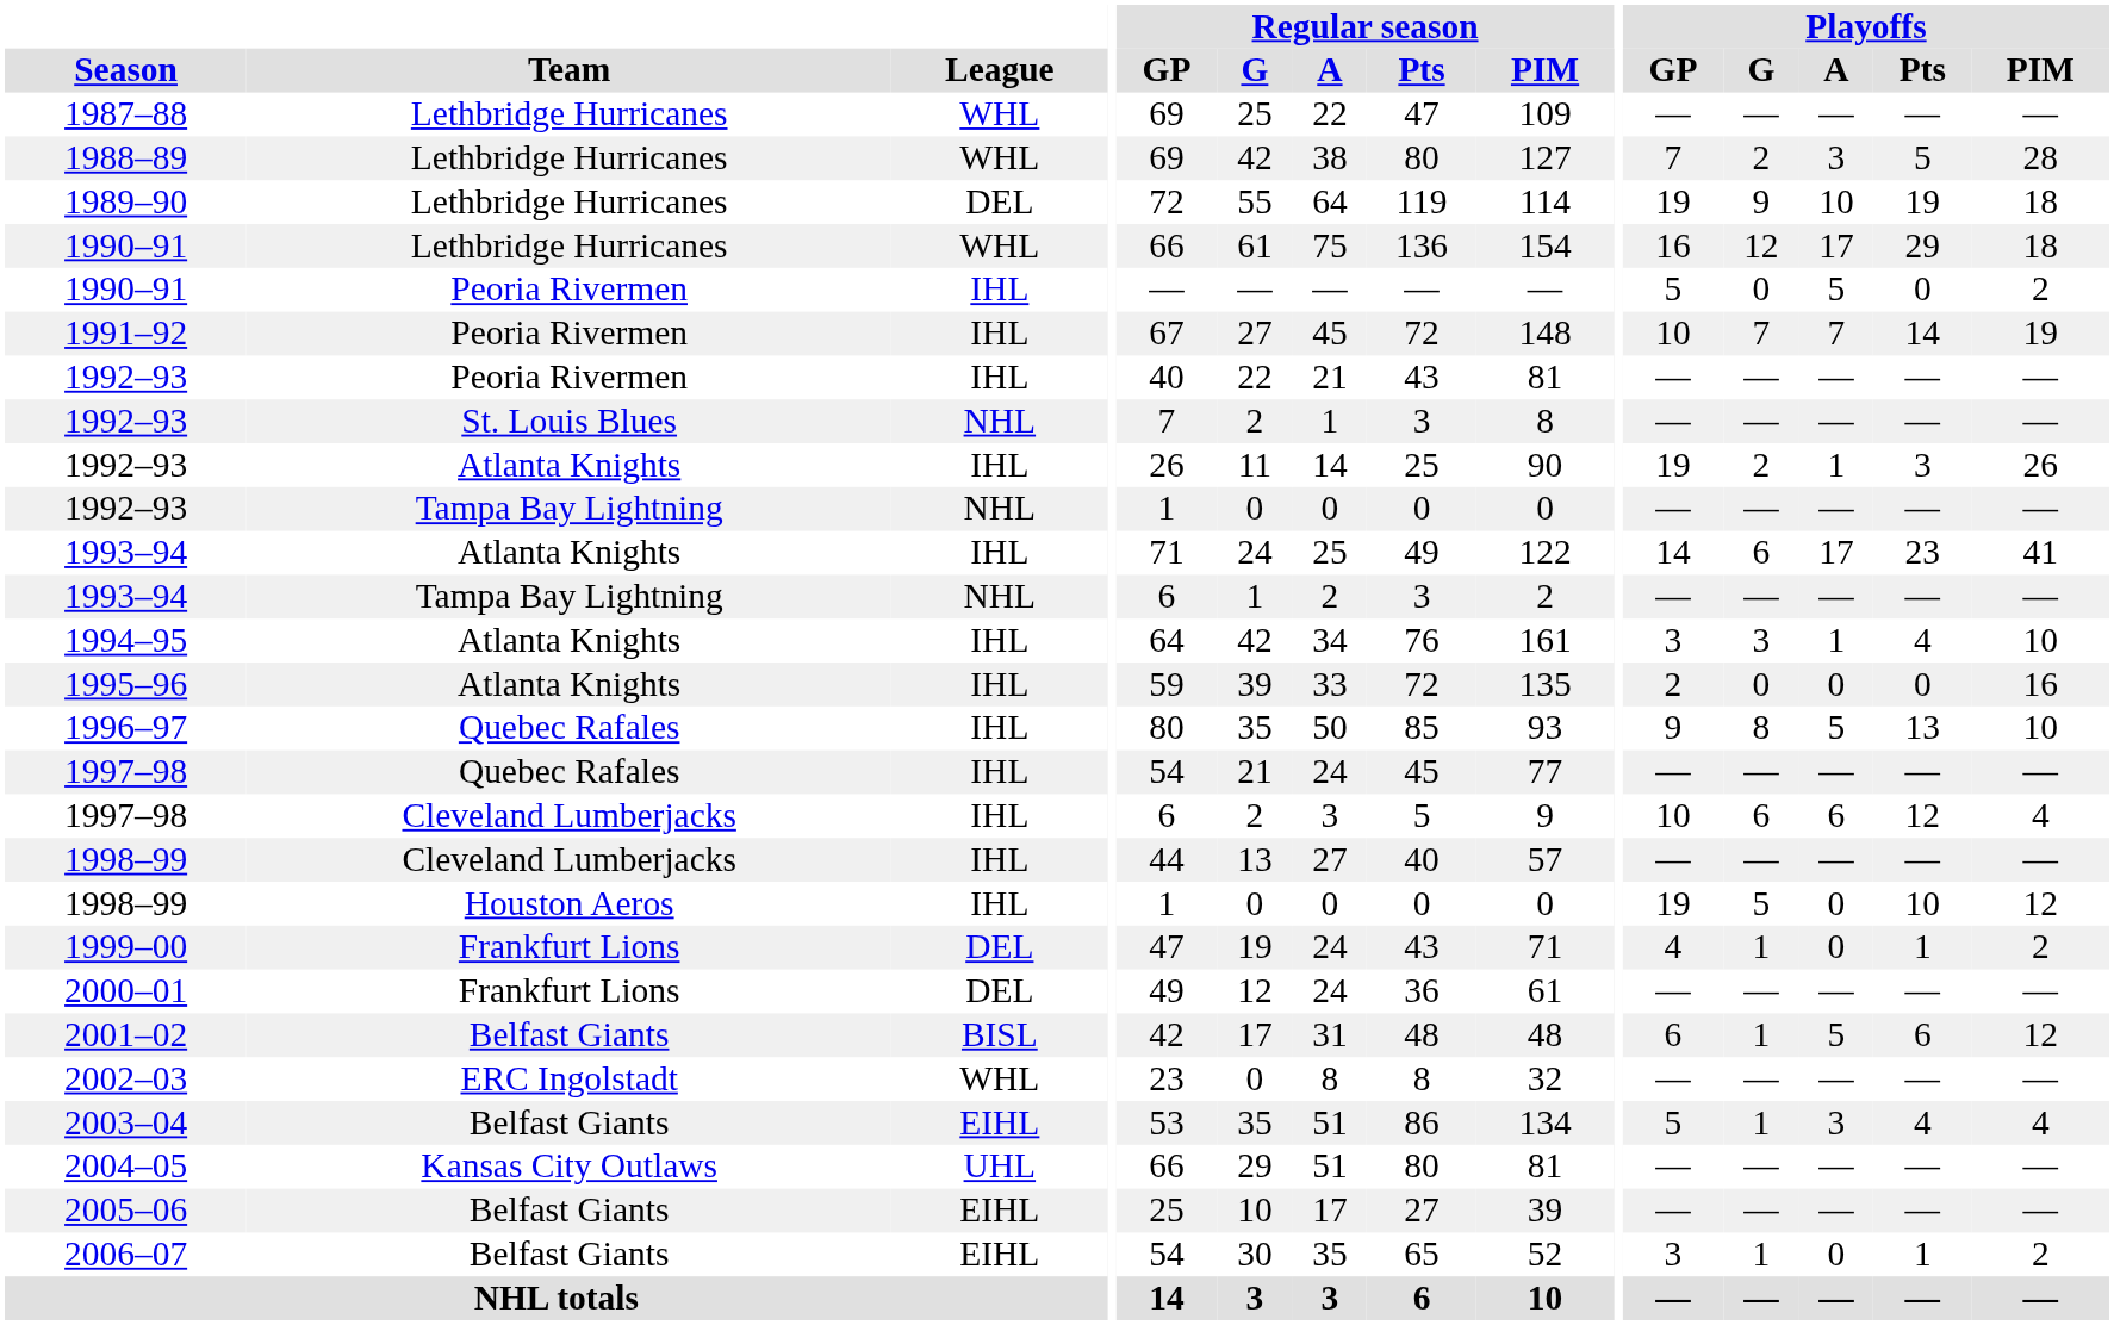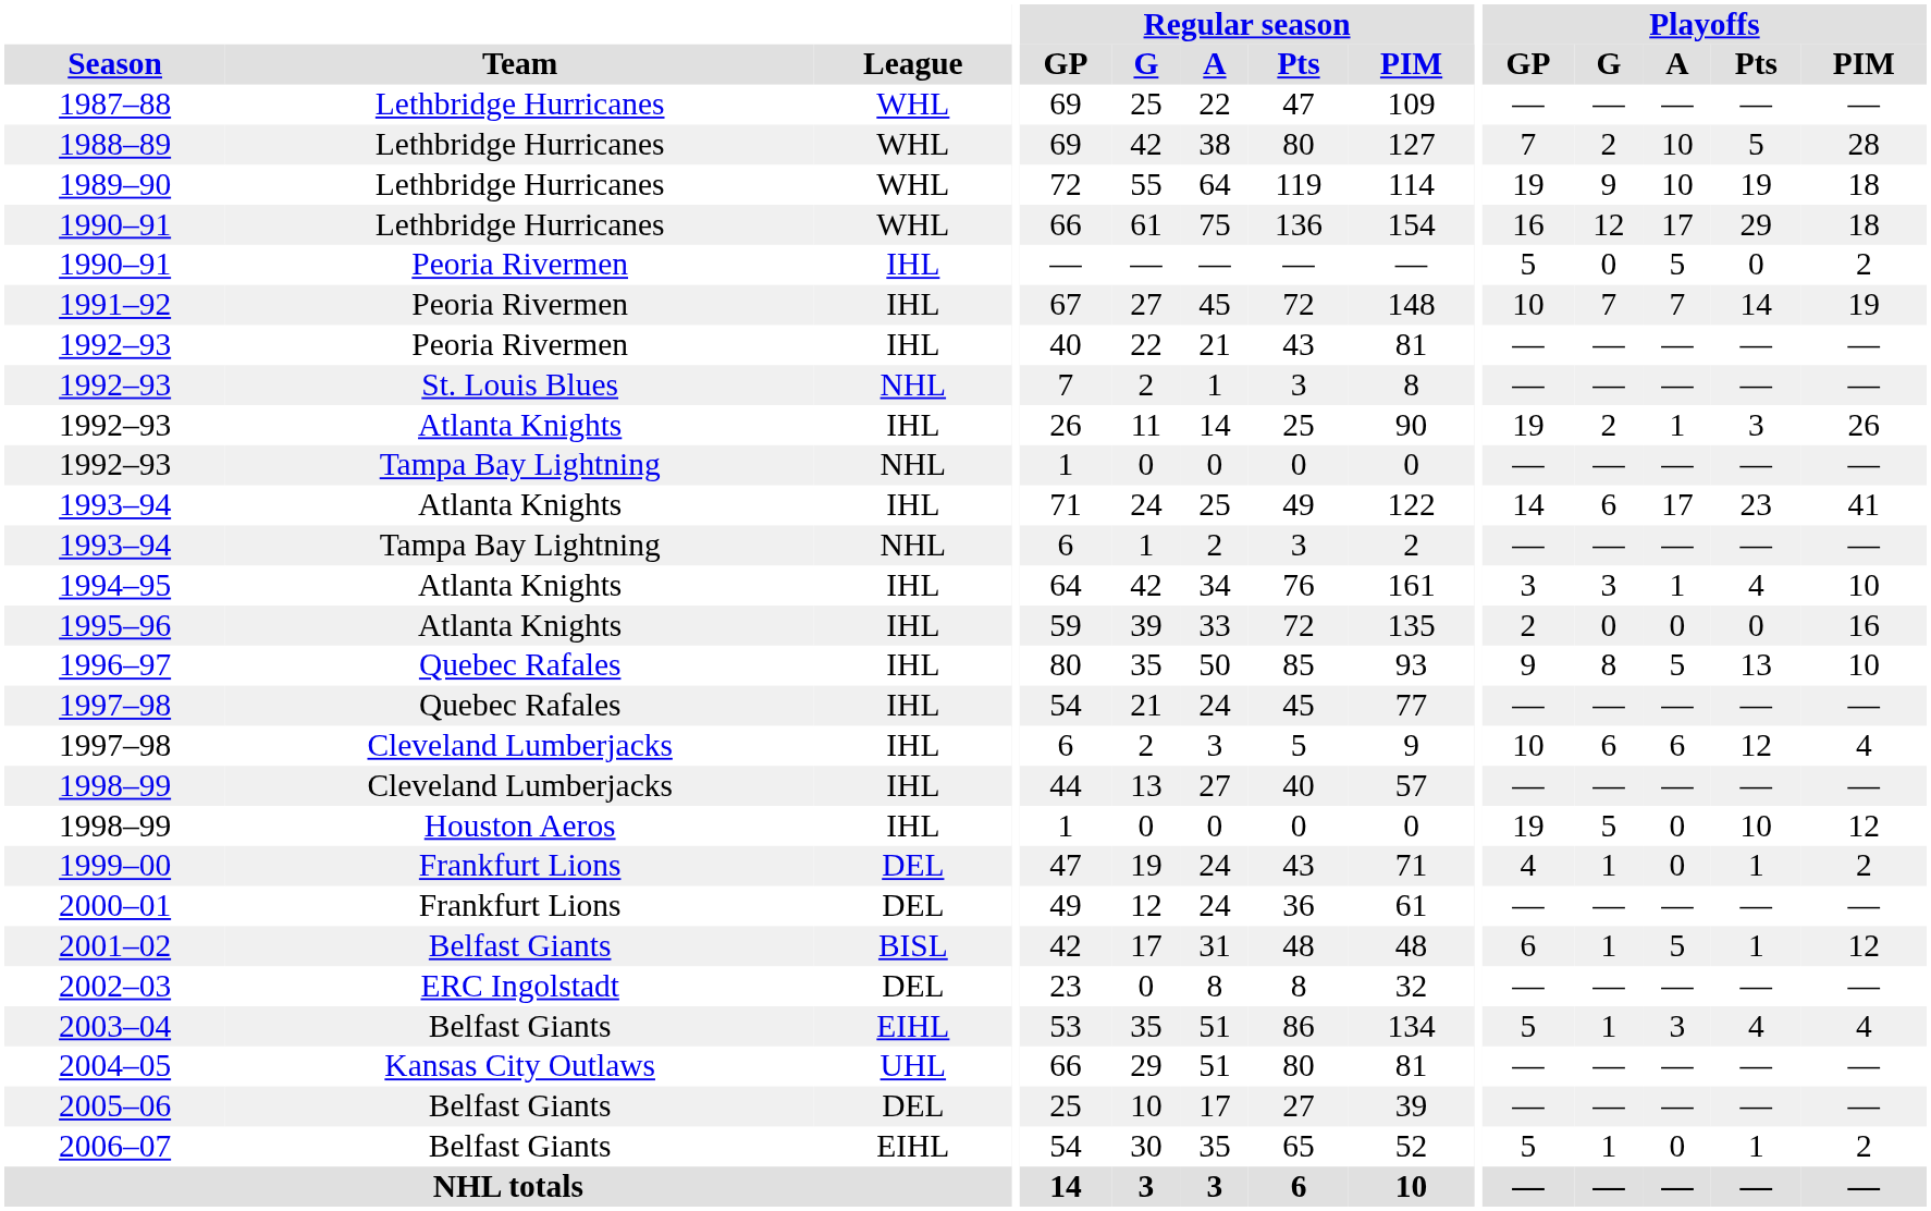 <table border="0" cellpadding="1" cellspacing="0" style="text-align:center; width:60em">
 <tr bgcolor="#e0e0e0">
 <th colspan="3" bgcolor="#ffffff"></th>
 <th rowspan="99" bgcolor="#ffffff"></th>
 <th colspan="5"><a href='#'>Regular season</a></th>
 <th rowspan="99" bgcolor="#ffffff"></th>
 <th colspan="5"><a href='#'>Playoffs</a></th>
 </tr>
 <tr bgcolor="#e0e0e0">
 <th><a href='#'>Season</a></th>
 <th>Team</th>
 <th>League</th>
 <th>GP</th>
 <th><a href='#'>G</a></th>
 <th><a href='#'>A</a></th>
 <th><a href='#'>Pts</a></th>
 <th><a href='#'>PIM</a></th>
 <th>GP</th>
 <th>G</th>
 <th>A</th>
 <th>Pts</th>
 <th>PIM</th>
 </tr>
 <tr>
 <td><a href='#'>1987–88</a></td>
 <td><a href='#'>Lethbridge Hurricanes</a></td>
 <td><a href='#'>WHL</a></td>
 <td>69</td>
 <td>25</td>
 <td>22</td>
 <td>47</td>
 <td>109</td>
 <td>—</td>
 <td>—</td>
 <td>—</td>
 <td>—</td>
 <td>—</td>
 </tr>
 <tr bgcolor="#f0f0f0">
 <td><a href='#'>1988–89</a></td>
 <td>Lethbridge Hurricanes</td>
 <td>WHL</td>
 <td>69</td>
 <td>42</td>
 <td>38</td>
 <td>80</td>
 <td>127</td>
 <td>7</td>
 <td>2</td>
-<td>3</td>
+<td>10</td>
 <td>5</td>
 <td>28</td>
 </tr>
 <tr>
 <td><a href='#'>1989–90</a></td>
 <td>Lethbridge Hurricanes</td>
-<td>DEL</td>
+<td>WHL</td>
 <td>72</td>
 <td>55</td>
 <td>64</td>
 <td>119</td>
 <td>114</td>
 <td>19</td>
 <td>9</td>
 <td>10</td>
 <td>19</td>
 <td>18</td>
 </tr>
 <tr bgcolor="#f0f0f0">
 <td><a href='#'>1990–91</a></td>
 <td>Lethbridge Hurricanes</td>
 <td>WHL</td>
 <td>66</td>
 <td>61</td>
 <td>75</td>
 <td>136</td>
 <td>154</td>
 <td>16</td>
 <td>12</td>
 <td>17</td>
 <td>29</td>
 <td>18</td>
 </tr>
 <tr>
 <td><a href='#'>1990–91</a></td>
 <td><a href='#'>Peoria Rivermen</a></td>
 <td><a href='#'>IHL</a></td>
 <td>—</td>
 <td>—</td>
 <td>—</td>
 <td>—</td>
 <td>—</td>
 <td>5</td>
 <td>0</td>
 <td>5</td>
 <td>0</td>
 <td>2</td>
 </tr>
 <tr bgcolor="#f0f0f0">
 <td><a href='#'>1991–92</a></td>
 <td>Peoria Rivermen</td>
 <td>IHL</td>
 <td>67</td>
 <td>27</td>
 <td>45</td>
 <td>72</td>
 <td>148</td>
 <td>10</td>
 <td>7</td>
 <td>7</td>
 <td>14</td>
 <td>19</td>
 </tr>
 <tr>
 <td><a href='#'>1992–93</a></td>
 <td>Peoria Rivermen</td>
 <td>IHL</td>
 <td>40</td>
 <td>22</td>
 <td>21</td>
 <td>43</td>
 <td>81</td>
 <td>—</td>
 <td>—</td>
 <td>—</td>
 <td>—</td>
 <td>—</td>
 </tr>
 <tr bgcolor="#f0f0f0">
 <td><a href='#'>1992–93</a></td>
 <td><a href='#'>St. Louis Blues</a></td>
 <td><a href='#'>NHL</a></td>
 <td>7</td>
 <td>2</td>
 <td>1</td>
 <td>3</td>
 <td>8</td>
 <td>—</td>
 <td>—</td>
 <td>—</td>
 <td>—</td>
 <td>—</td>
 </tr>
 <tr>
 <td>1992–93</td>
 <td><a href='#'>Atlanta Knights</a></td>
 <td>IHL</td>
 <td>26</td>
 <td>11</td>
 <td>14</td>
 <td>25</td>
 <td>90</td>
 <td>19</td>
 <td>2</td>
 <td>1</td>
 <td>3</td>
 <td>26</td>
 </tr>
 <tr bgcolor="#f0f0f0">
 <td>1992–93</td>
 <td><a href='#'>Tampa Bay Lightning</a></td>
 <td>NHL</td>
 <td>1</td>
 <td>0</td>
 <td>0</td>
 <td>0</td>
 <td>0</td>
 <td>—</td>
 <td>—</td>
 <td>—</td>
 <td>—</td>
 <td>—</td>
 </tr>
 <tr>
 <td><a href='#'>1993–94</a></td>
 <td>Atlanta Knights</td>
 <td>IHL</td>
 <td>71</td>
 <td>24</td>
 <td>25</td>
 <td>49</td>
 <td>122</td>
 <td>14</td>
 <td>6</td>
 <td>17</td>
 <td>23</td>
 <td>41</td>
 </tr>
 <tr bgcolor="#f0f0f0">
 <td><a href='#'>1993–94</a></td>
 <td>Tampa Bay Lightning</td>
 <td>NHL</td>
 <td>6</td>
 <td>1</td>
 <td>2</td>
 <td>3</td>
 <td>2</td>
 <td>—</td>
 <td>—</td>
 <td>—</td>
 <td>—</td>
 <td>—</td>
 </tr>
 <tr>
 <td><a href='#'>1994–95</a></td>
 <td>Atlanta Knights</td>
 <td>IHL</td>
 <td>64</td>
 <td>42</td>
 <td>34</td>
 <td>76</td>
 <td>161</td>
 <td>3</td>
 <td>3</td>
 <td>1</td>
 <td>4</td>
 <td>10</td>
 </tr>
 <tr bgcolor="#f0f0f0">
 <td><a href='#'>1995–96</a></td>
 <td>Atlanta Knights</td>
 <td>IHL</td>
 <td>59</td>
 <td>39</td>
 <td>33</td>
 <td>72</td>
 <td>135</td>
 <td>2</td>
 <td>0</td>
 <td>0</td>
 <td>0</td>
 <td>16</td>
 </tr>
 <tr>
 <td><a href='#'>1996–97</a></td>
 <td><a href='#'>Quebec Rafales</a></td>
 <td>IHL</td>
 <td>80</td>
 <td>35</td>
 <td>50</td>
 <td>85</td>
 <td>93</td>
 <td>9</td>
 <td>8</td>
 <td>5</td>
 <td>13</td>
 <td>10</td>
 </tr>
 <tr bgcolor="#f0f0f0">
 <td><a href='#'>1997–98</a></td>
 <td>Quebec Rafales</td>
 <td>IHL</td>
 <td>54</td>
 <td>21</td>
 <td>24</td>
 <td>45</td>
 <td>77</td>
 <td>—</td>
 <td>—</td>
 <td>—</td>
 <td>—</td>
 <td>—</td>
 </tr>
 <tr>
 <td>1997–98</td>
 <td><a href='#'>Cleveland Lumberjacks</a></td>
 <td>IHL</td>
 <td>6</td>
 <td>2</td>
 <td>3</td>
 <td>5</td>
 <td>9</td>
 <td>10</td>
 <td>6</td>
 <td>6</td>
 <td>12</td>
 <td>4</td>
 </tr>
 <tr bgcolor="#f0f0f0">
 <td><a href='#'>1998–99</a></td>
 <td>Cleveland Lumberjacks</td>
 <td>IHL</td>
 <td>44</td>
 <td>13</td>
 <td>27</td>
 <td>40</td>
 <td>57</td>
 <td>—</td>
 <td>—</td>
 <td>—</td>
 <td>—</td>
 <td>—</td>
 </tr>
 <tr>
 <td>1998–99</td>
 <td><a href='#'>Houston Aeros</a></td>
 <td>IHL</td>
 <td>1</td>
 <td>0</td>
 <td>0</td>
 <td>0</td>
 <td>0</td>
 <td>19</td>
 <td>5</td>
 <td>0</td>
 <td>10</td>
 <td>12</td>
 </tr>
 <tr bgcolor="#f0f0f0">
 <td><a href='#'>1999–00</a></td>
 <td><a href='#'>Frankfurt Lions</a></td>
 <td><a href='#'>DEL</a></td>
 <td>47</td>
 <td>19</td>
 <td>24</td>
 <td>43</td>
 <td>71</td>
 <td>4</td>
 <td>1</td>
 <td>0</td>
 <td>1</td>
 <td>2</td>
 </tr>
 <tr>
 <td><a href='#'>2000–01</a></td>
 <td>Frankfurt Lions</td>
 <td>DEL</td>
 <td>49</td>
 <td>12</td>
 <td>24</td>
 <td>36</td>
 <td>61</td>
 <td>—</td>
 <td>—</td>
 <td>—</td>
 <td>—</td>
 <td>—</td>
 </tr>
 <tr bgcolor="#f0f0f0">
 <td><a href='#'>2001–02</a></td>
 <td><a href='#'>Belfast Giants</a></td>
 <td><a href='#'>BISL</a></td>
 <td>42</td>
 <td>17</td>
 <td>31</td>
 <td>48</td>
 <td>48</td>
 <td>6</td>
 <td>1</td>
 <td>5</td>
-<td>6</td>
+<td>1</td>
 <td>12</td>
 </tr>
 <tr>
 <td><a href='#'>2002–03</a></td>
 <td><a href='#'>ERC Ingolstadt</a></td>
-<td>WHL</td>
+<td>DEL</td>
 <td>23</td>
 <td>0</td>
 <td>8</td>
 <td>8</td>
 <td>32</td>
 <td>—</td>
 <td>—</td>
 <td>—</td>
 <td>—</td>
 <td>—</td>
 </tr>
 <tr bgcolor="#f0f0f0">
 <td><a href='#'>2003–04</a></td>
 <td>Belfast Giants</td>
 <td><a href='#'>EIHL</a></td>
 <td>53</td>
 <td>35</td>
 <td>51</td>
 <td>86</td>
 <td>134</td>
 <td>5</td>
 <td>1</td>
 <td>3</td>
 <td>4</td>
 <td>4</td>
 </tr>
 <tr>
 <td><a href='#'>2004–05</a></td>
 <td><a href='#'>Kansas City Outlaws</a></td>
 <td><a href='#'>UHL</a></td>
 <td>66</td>
 <td>29</td>
 <td>51</td>
 <td>80</td>
 <td>81</td>
 <td>—</td>
 <td>—</td>
 <td>—</td>
 <td>—</td>
 <td>—</td>
 </tr>
 <tr bgcolor="#f0f0f0">
 <td><a href='#'>2005–06</a></td>
 <td>Belfast Giants</td>
-<td>EIHL</td>
+<td>DEL</td>
 <td>25</td>
 <td>10</td>
 <td>17</td>
 <td>27</td>
 <td>39</td>
 <td>—</td>
 <td>—</td>
 <td>—</td>
 <td>—</td>
 <td>—</td>
 </tr>
 <tr>
 <td><a href='#'>2006–07</a></td>
 <td>Belfast Giants</td>
 <td>EIHL</td>
 <td>54</td>
 <td>30</td>
 <td>35</td>
 <td>65</td>
 <td>52</td>
-<td>3</td>
+<td>5</td>
 <td>1</td>
 <td>0</td>
 <td>1</td>
 <td>2</td>
 </tr>
 <tr bgcolor="#e0e0e0">
 <th colspan="3">NHL totals</th>
 <th>14</th>
 <th>3</th>
 <th>3</th>
 <th>6</th>
 <th>10</th>
 <th>—</th>
 <th>—</th>
 <th>—</th>
 <th>—</th>
 <th>—</th>
 </tr>
 </table>
